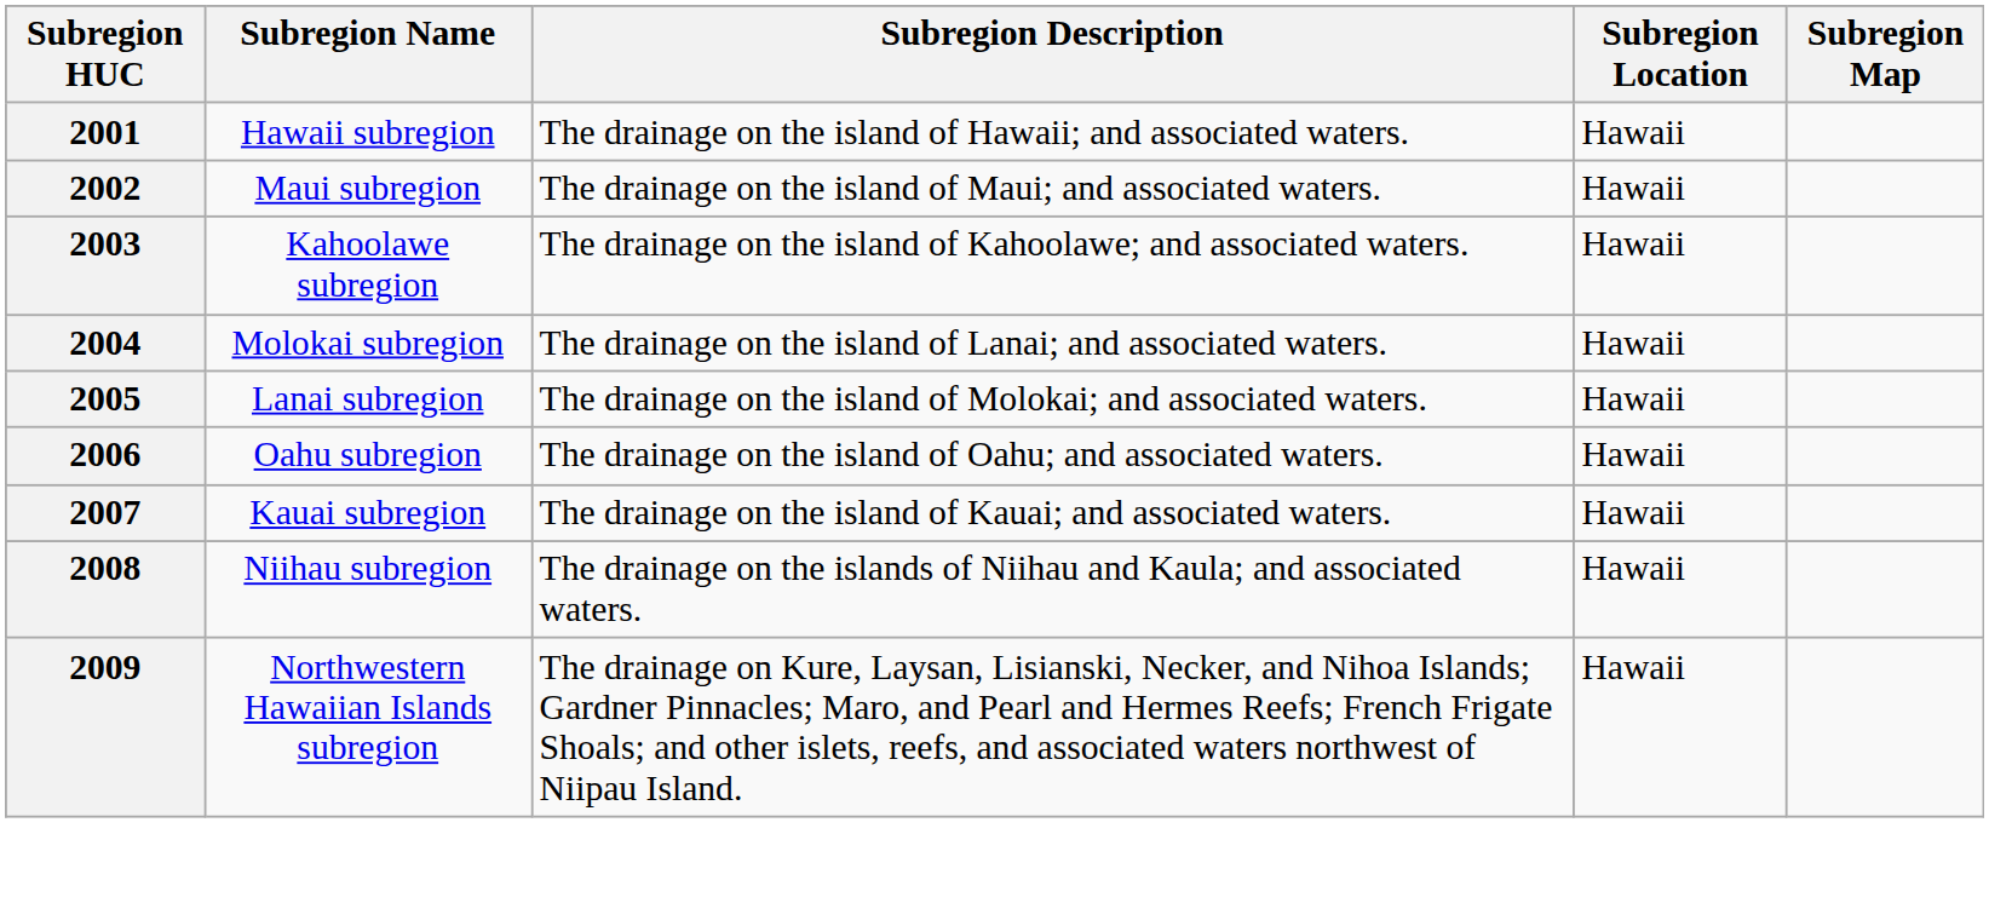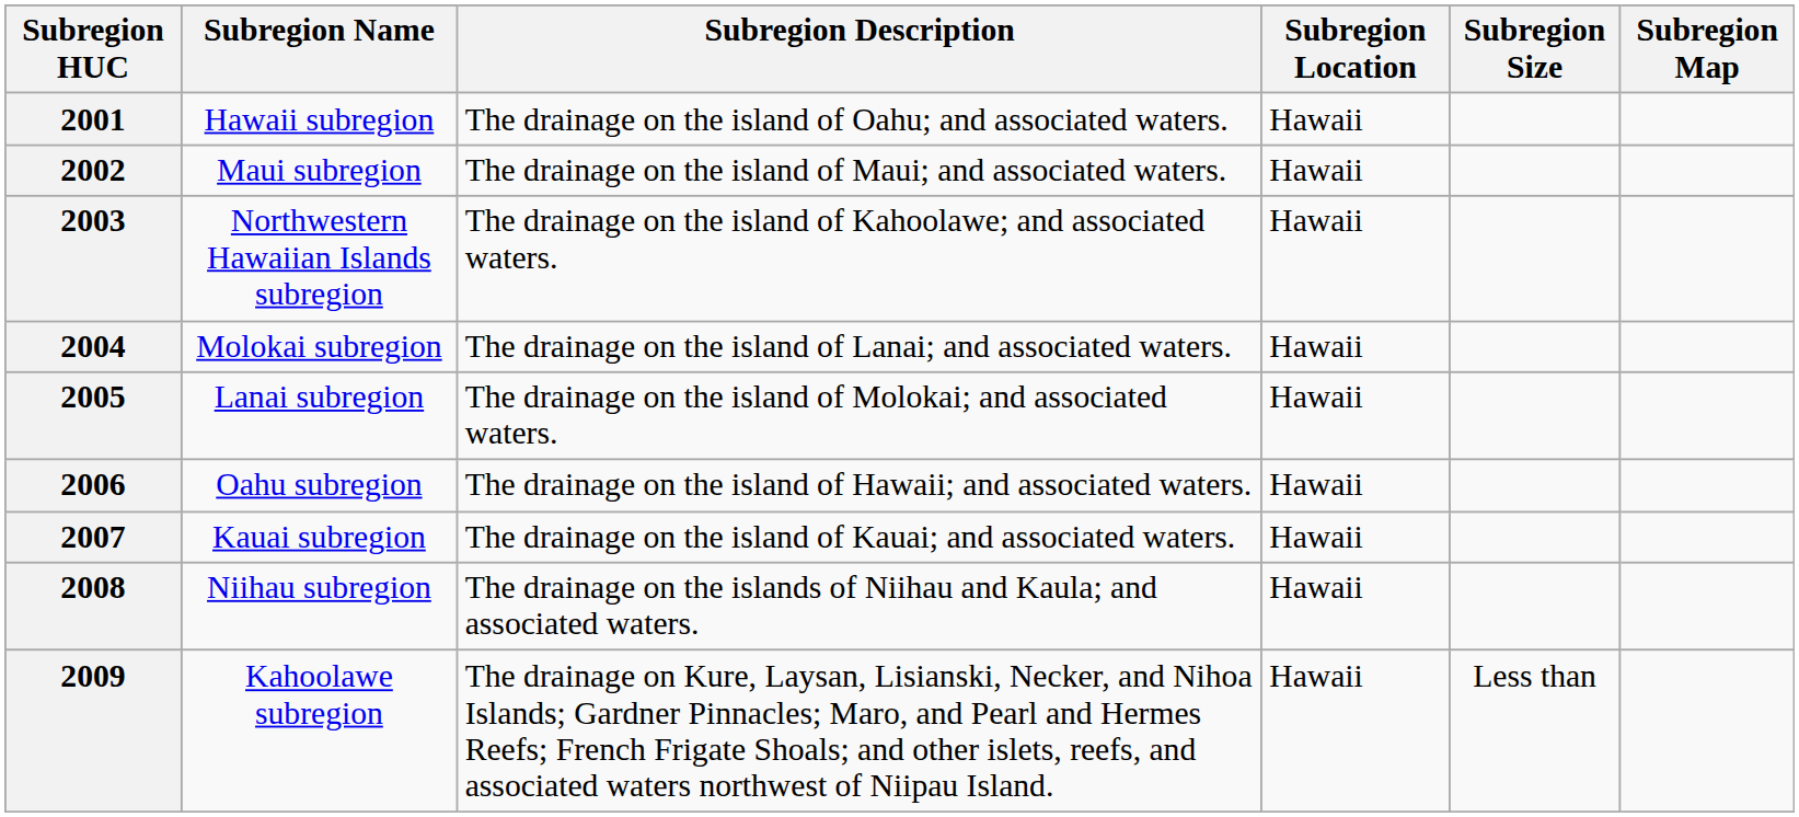 <table class="wikitable" border="1" style="margin: 1em auto 1em auto;">
 <tr valign="top">
 <th scope="col">Subregion HUC</th>
 <th scope="col">Subregion Name</th>
 <th scope="col">Subregion Description</th>
 <th scope="col">Subregion Location</th>
+<th scope="col">Subregion Size</th>
 <th scope="col">Subregion Map</th>
 </tr>
 <tr valign="top">
 <th scope="row">2001</th>
 <td align="center"><a href='#'>Hawaii subregion</a></td>
-<td align="left">The drainage on the island of Hawaii; and associated waters.</td>
+<td align="left">The drainage on the island of Oahu; and associated waters.</td>
 <td>Hawaii</td>
+<td align="center"></td>
 <td align="right"></td>
 </tr>
 <tr valign="top">
 <th scope="row">2002</th>
 <td align="center"><a href='#'>Maui subregion</a></td>
 <td align="left">The drainage on the island of Maui; and associated waters.</td>
 <td>Hawaii</td>
+<td align="center"></td>
 <td align="right"></td>
 </tr>
 <tr valign="top">
 <th scope="row">2003</th>
-<td align="center"><a href='#'>Kahoolawe subregion</a></td>
+<td align="center"><a href='#'>Northwestern Hawaiian Islands subregion</a></td>
 <td align="left">The drainage on the island of Kahoolawe; and associated waters.</td>
 <td>Hawaii</td>
+<td align="center"></td>
 <td align="right"></td>
 </tr>
 <tr valign="top">
 <th scope="row">2004</th>
 <td align="center"><a href='#'>Molokai subregion</a></td>
 <td align="left">The drainage on the island of Lanai; and associated waters.</td>
 <td>Hawaii</td>
+<td align="center"></td>
 <td align="right"></td>
 </tr>
 <tr valign="top">
 <th scope="row">2005</th>
 <td align="center"><a href='#'>Lanai subregion</a></td>
 <td align="left">The drainage on the island of Molokai; and associated waters.</td>
 <td>Hawaii</td>
+<td align="center"></td>
 <td align="right"></td>
 </tr>
 <tr valign="top">
 <th scope="row">2006</th>
 <td align="center"><a href='#'>Oahu subregion</a></td>
-<td align="left">The drainage on the island of Oahu; and associated waters.</td>
+<td align="left">The drainage on the island of Hawaii; and associated waters.</td>
 <td>Hawaii</td>
+<td align="center"></td>
 <td align="right"></td>
 </tr>
 <tr valign="top">
 <th scope="row">2007</th>
 <td align="center"><a href='#'>Kauai subregion</a></td>
 <td align="left">The drainage on the island of Kauai; and associated waters.</td>
 <td>Hawaii</td>
+<td align="center"></td>
 <td align="right"></td>
 </tr>
 <tr valign="top">
 <th scope="row">2008</th>
 <td align="center"><a href='#'>Niihau subregion</a></td>
 <td align="left">The drainage on the islands of Niihau and Kaula; and associated waters.</td>
 <td>Hawaii</td>
+<td align="center"></td>
 <td align="right"></td>
 </tr>
 <tr valign="top">
 <th scope="row">2009</th>
-<td align="center"><a href='#'>Northwestern Hawaiian Islands subregion</a></td>
+<td align="center"><a href='#'>Kahoolawe subregion</a></td>
 <td align="left">The drainage on Kure, Laysan, Lisianski, Necker, and Nihoa Islands; Gardner Pinnacles; Maro, and Pearl and Hermes Reefs; French Frigate Shoals; and other islets, reefs, and associated waters northwest of Niipau Island.</td>
 <td>Hawaii</td>
+<td align="center">Less than </td>
 <td align="right"></td>
 </tr>
 </table>
